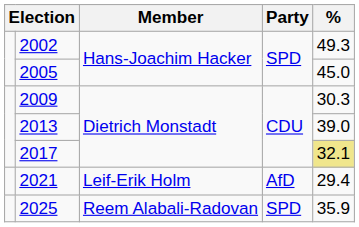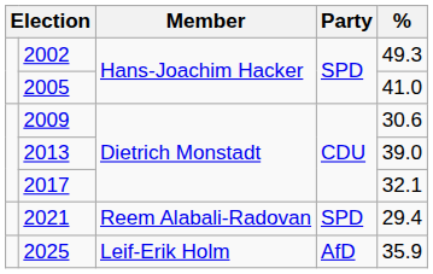 <table class=wikitable>
 <tr>
 <th colspan=2>Election</th>
 <th>Member</th>
 <th>Party</th>
 <th>%</th>
 </tr>
 <tr>
 <td rowspan=2 bgcolor=></td>
 <td><a href='#'>2002</a></td>
 <td rowspan=2><a href='#'>Hans-Joachim Hacker</a></td>
 <td rowspan=2><a href='#'>SPD</a></td>
 <td align=right>49.3</td>
 </tr>
 <tr>
 <td><a href='#'>2005</a></td>
-<td align=right>45.0</td>
+<td align=right>41.0</td>
 </tr>
 <tr>
 <td rowspan=3 bgcolor=></td>
 <td><a href='#'>2009</a></td>
 <td rowspan=3><a href='#'>Dietrich Monstadt</a></td>
 <td rowspan=3><a href='#'>CDU</a></td>
-<td align=right>30.3</td>
+<td align=right>30.6</td>
 </tr>
 <tr>
 <td><a href='#'>2013</a></td>
 <td align=right>39.0</td>
 </tr>
 <tr>
 <td><a href='#'>2017</a></td>
-<td align=right style="background: khaki;">32.1</td>
+<td align=right>32.1</td>
 </tr>
 <tr>
 <td bgcolor=></td>
 <td><a href='#'>2021</a></td>
-<td><a href='#'>Leif-Erik Holm</a></td>
-<td><a href='#'>AfD</a></td>
+<td><a href='#'>Reem Alabali-Radovan</a></td>
+<td><a href='#'>SPD</a></td>
 <td align=right>29.4</td>
 </tr>
 <tr>
 <td bgcolor=></td>
 <td><a href='#'>2025</a></td>
-<td><a href='#'>Reem Alabali-Radovan</a></td>
-<td><a href='#'>SPD</a></td>
+<td><a href='#'>Leif-Erik Holm</a></td>
+<td><a href='#'>AfD</a></td>
 <td align=right>35.9</td>
 </tr>
 </table>
